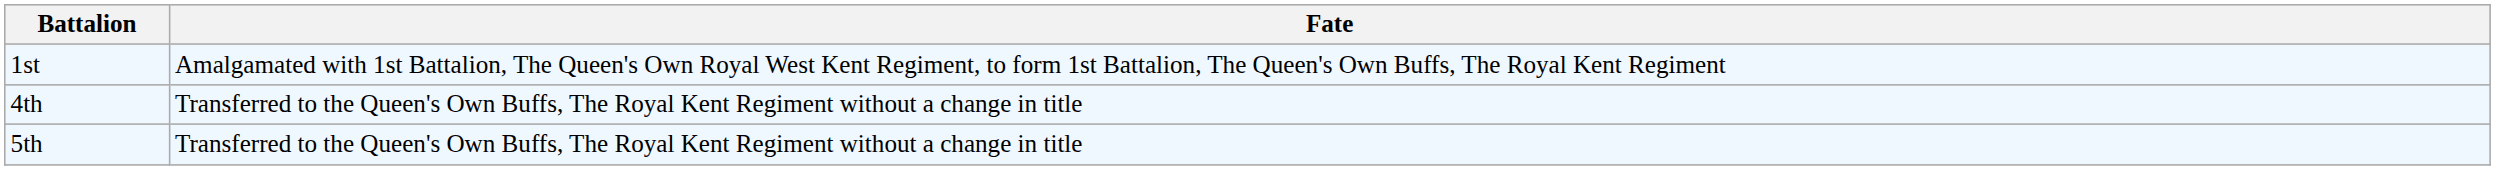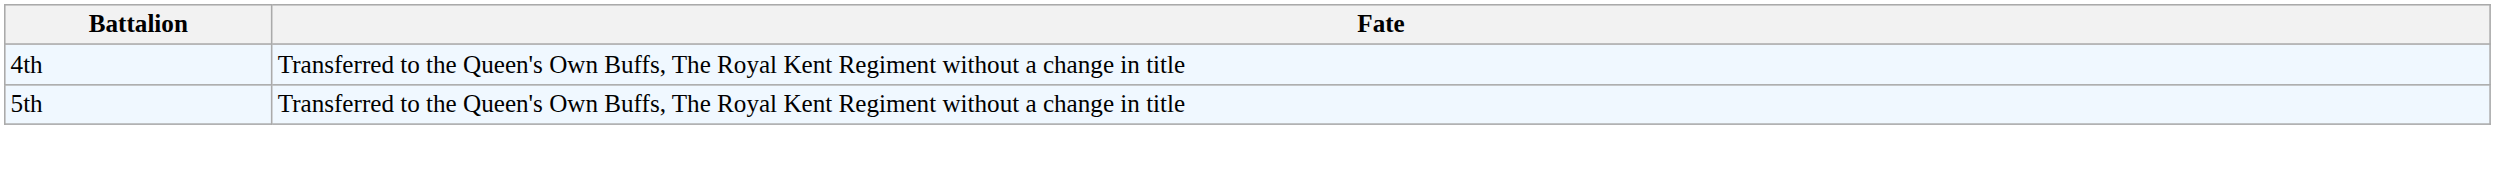 <table class="wikitable" style="width:100%;">
 <tr>
 <th>Battalion</th>
 <th>Fate</th>
-</tr>
-<tr style="background:#f0f8ff;">
-<td>1st</td>
-<td>Amalgamated with 1st Battalion, The Queen's Own Royal West Kent Regiment, to form 1st Battalion, The Queen's Own Buffs, The Royal Kent Regiment</td>
 </tr>
 <tr style="background:#f0f8ff;">
 <td>4th</td>
 <td>Transferred to the Queen's Own Buffs, The Royal Kent Regiment without a change in title</td>
 </tr>
 <tr style="background:#f0f8ff;">
 <td>5th</td>
 <td>Transferred to the Queen's Own Buffs, The Royal Kent Regiment without a change in title</td>
 </tr>
 </table>
